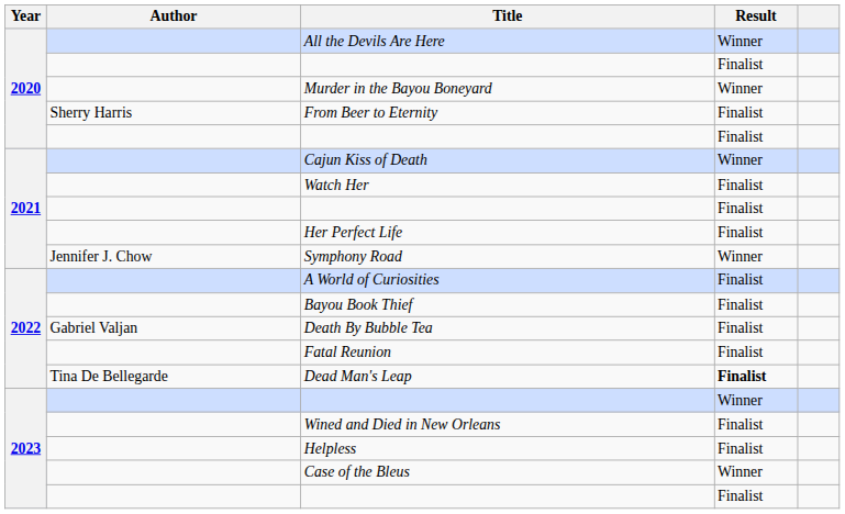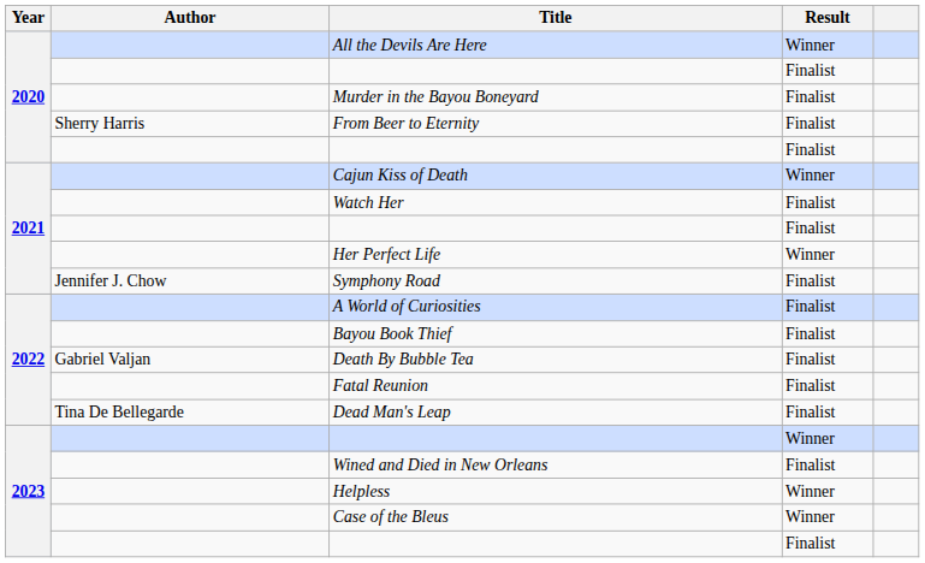 <table class="wikitable sortable mw-collapsible" style="width:100%">
 <tr>
 <th scope="col" width="5%">Year</th>
 <th>Author</th>
 <th>Title</th>
 <th scope="col" width="10%">Result</th>
 <th scope="col" width="5%"></th>
 </tr>
 <tr style="background:#cddeff">
 <th rowspan="5"><a href='#'> 2020</a></th>
 <td></td>
 <td><em>All the Devils Are Here</em></td>
 <td>Winner</td>
 <td></td>
 </tr>
 <tr>
 <td></td>
 <td><em></em></td>
 <td>Finalist</td>
 <td></td>
 </tr>
 <tr>
 <td></td>
 <td><em>Murder in the Bayou Boneyard</em></td>
-<td>Winner</td>
+<td>Finalist</td>
 <td></td>
 </tr>
 <tr>
 <td>Sherry Harris</td>
 <td><em>From Beer to Eternity</em></td>
 <td>Finalist</td>
 <td></td>
 </tr>
 <tr>
 <td></td>
 <td><em></em></td>
 <td>Finalist</td>
 <td></td>
 </tr>
 <tr style="background:#cddeff">
 <th rowspan="5"><a href='#'> 2021</a></th>
 <td></td>
 <td><em>Cajun Kiss of Death</em></td>
 <td>Winner</td>
 <td></td>
 </tr>
 <tr>
 <td></td>
 <td><em>Watch Her</em></td>
 <td>Finalist</td>
 <td></td>
 </tr>
 <tr>
 <td></td>
 <td><em></em></td>
 <td>Finalist</td>
 <td></td>
 </tr>
 <tr>
 <td></td>
 <td><em>Her Perfect Life</em></td>
-<td>Finalist</td>
+<td>Winner</td>
 <td></td>
 </tr>
 <tr>
 <td>Jennifer J. Chow</td>
 <td><em>Symphony Road</em></td>
-<td>Winner</td>
+<td>Finalist</td>
 <td></td>
 </tr>
 <tr style="background:#cddeff">
 <th rowspan="5"><a href='#'> 2022</a></th>
 <td></td>
 <td><em>A World of Curiosities</em></td>
 <td>Finalist</td>
 <td></td>
 </tr>
 <tr>
 <td></td>
 <td><em>Bayou Book Thief</em></td>
 <td>Finalist</td>
 <td></td>
 </tr>
 <tr>
 <td>Gabriel Valjan</td>
 <td><em>Death By Bubble Tea</em></td>
 <td>Finalist</td>
 <td></td>
 </tr>
 <tr>
 <td></td>
 <td><em>Fatal Reunion</em></td>
 <td>Finalist</td>
 <td></td>
 </tr>
 <tr>
 <td>Tina De Bellegarde</td>
 <td><em>Dead Man's Leap</em></td>
-<td><strong>Finalist</strong></td>
+<td>Finalist</td>
 <td></td>
 </tr>
 <tr style="background:#cddeff">
 <th rowspan="5"><a href='#'>2023</a></th>
 <td></td>
 <td><em></em></td>
 <td>Winner</td>
 <td></td>
 </tr>
 <tr>
 <td></td>
 <td><em>Wined and Died in New Orleans</em></td>
 <td>Finalist</td>
 <td></td>
 </tr>
 <tr>
 <td></td>
 <td><em>Helpless</em></td>
-<td>Finalist</td>
+<td>Winner</td>
 <td></td>
 </tr>
 <tr>
 <td></td>
 <td><em>Case of the Bleus</em></td>
 <td>Winner</td>
 <td></td>
 </tr>
 <tr>
 <td></td>
 <td><em></em></td>
 <td>Finalist</td>
 <td></td>
 </tr>
 </table>
